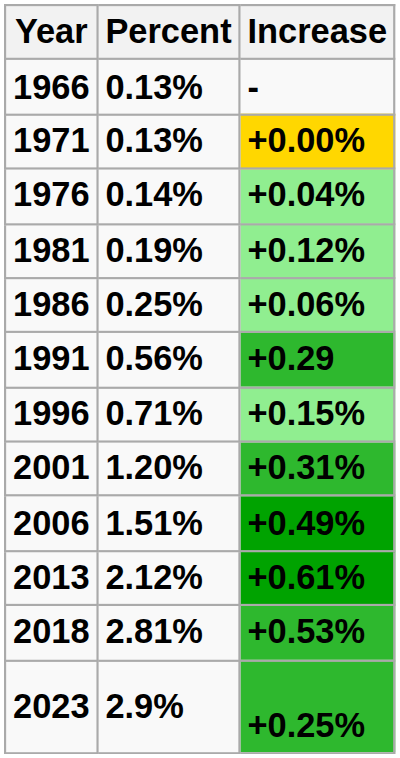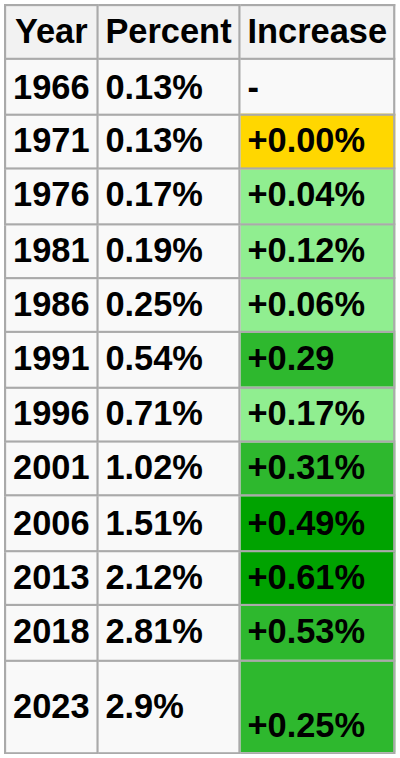 <table class="wikitable collapsible sortable">
 <tr>
 <th><strong>Year</strong></th>
 <th><strong>Percent</strong></th>
 <th><strong>Increase</strong></th>
 </tr>
 <tr>
 <td><strong>1966</strong></td>
 <td><strong>0.13%</strong></td>
 <td><strong>-</strong></td>
 </tr>
 <tr>
 <td><strong>1971</strong></td>
 <td><strong>0.13%</strong></td>
 <td style="background: gold;"><strong>+0.00%</strong></td>
 </tr>
 <tr>
 <td><strong>1976</strong></td>
-<td><strong>0.14%</strong></td>
+<td><strong>0.17%</strong></td>
 <td style="background: lightgreen"><strong>+0.04%</strong></td>
 </tr>
 <tr>
 <td><strong>1981</strong></td>
 <td><strong>0.19%</strong></td>
 <td style="background: lightgreen"><strong>+0.12%</strong></td>
 </tr>
 <tr>
 <td><strong>1986</strong></td>
 <td><strong>0.25%</strong></td>
 <td style="background: lightgreen"><strong>+0.06%</strong></td>
 </tr>
 <tr>
 <td><strong>1991</strong></td>
-<td><strong>0.56%</strong></td>
+<td><strong>0.54%</strong></td>
 <td style="background: #2EB82E"><strong>+0.29</strong></td>
 </tr>
 <tr>
 <td><strong>1996</strong></td>
 <td><strong>0.71%</strong></td>
-<td style="background: lightgreen"><strong>+0.15%</strong></td>
+<td style="background: lightgreen"><strong>+0.17%</strong></td>
 </tr>
 <tr>
 <td><strong>2001</strong></td>
-<td><strong>1.20%</strong></td>
+<td><strong>1.02%</strong></td>
 <td style="background: #2EB82E"><strong>+0.31%</strong></td>
 </tr>
 <tr>
 <td><strong>2006</strong></td>
 <td><strong>1.51%</strong></td>
 <td style="background: #00A300"><strong>+0.49%</strong></td>
 </tr>
 <tr>
 <td><strong>2013</strong></td>
 <td><strong>2.12%</strong></td>
 <td style="background: #00A300"><strong>+0.61%</strong></td>
 </tr>
 <tr>
 <td><strong>2018</strong></td>
 <td><strong>2.81%</strong></td>
 <td style="background: #2EB82E"><strong>+0.53%</strong></td>
 </tr>
 <tr>
 <td><strong>2023</strong></td>
 <td><strong>2.9%</strong></td>
 <td style="background: #2EB82E"><br><strong>+0.25%</strong></td>
 </tr>
 </table>
